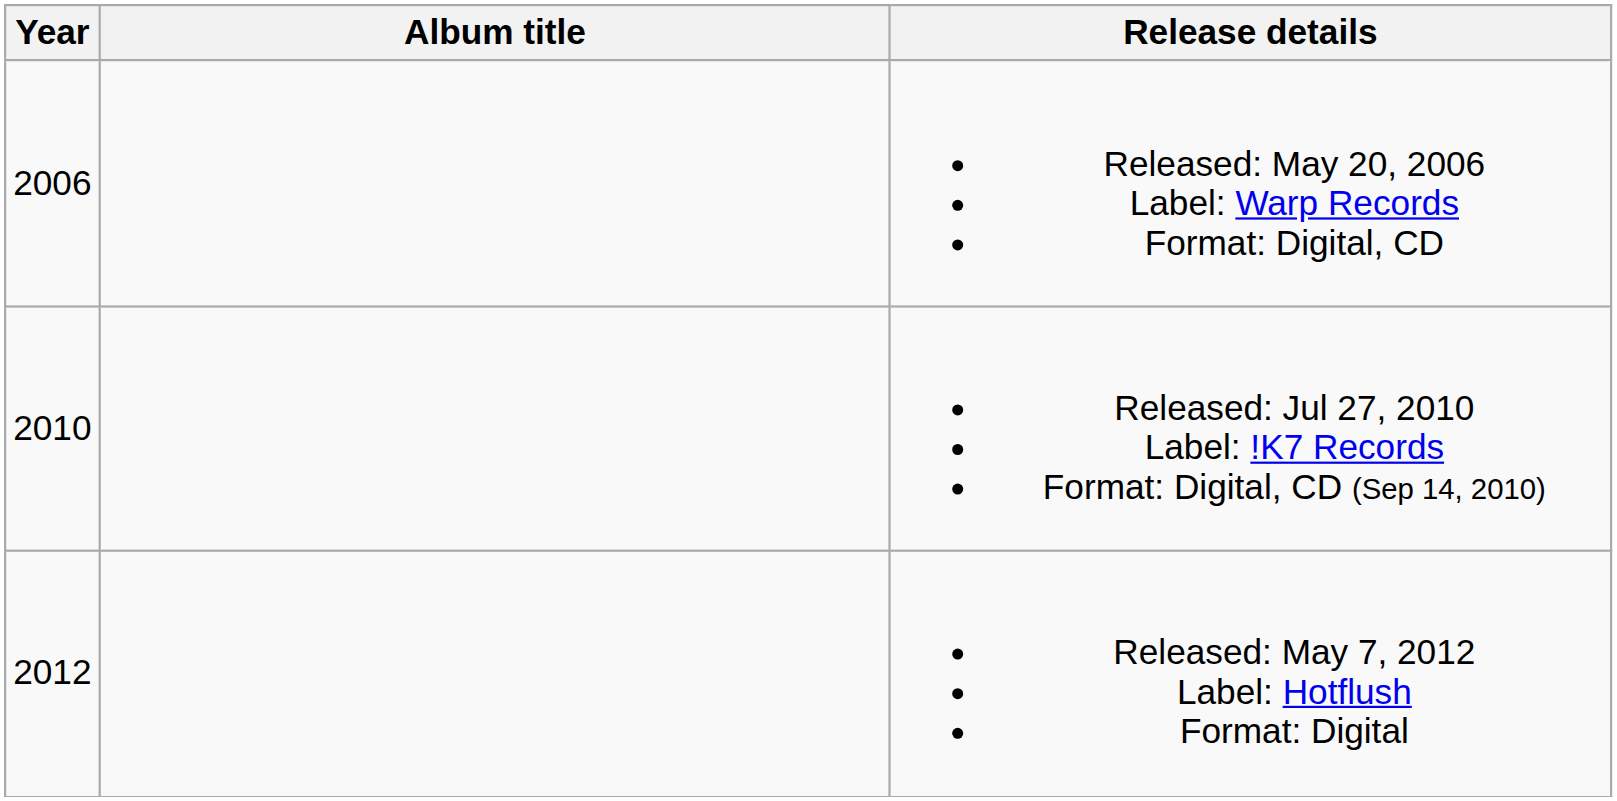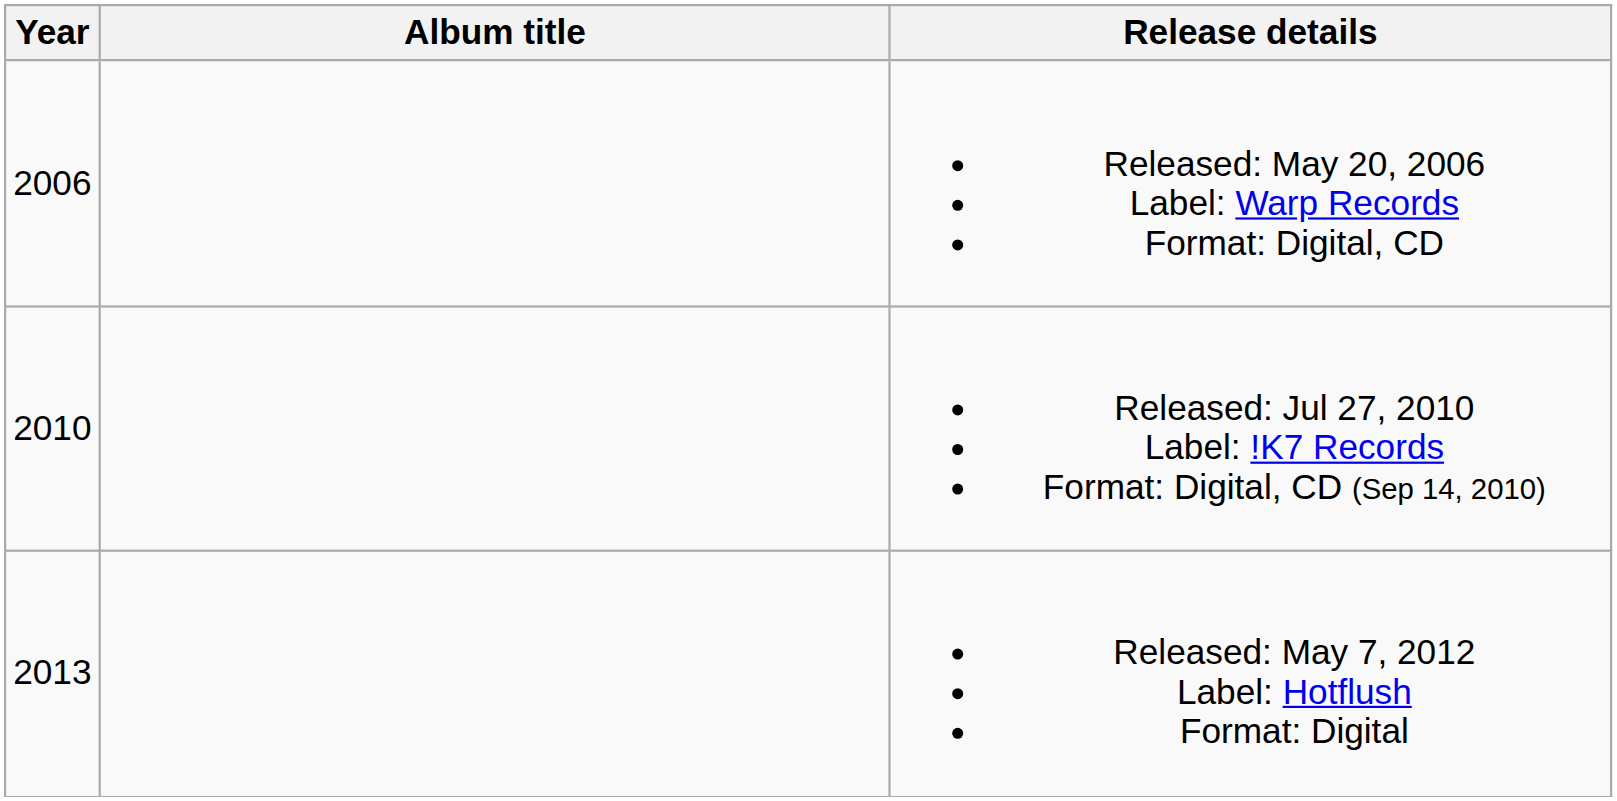 <table class="wikitable plainrowheaders" style="text-align:center;">
 <tr>
 <th>Year</th>
 <th scope="col" rowspan="1" style="width:22em;">Album title</th>
 <th scope="col" rowspan="1" style="width:20em;">Release details</th>
 </tr>
 <tr>
 <td>2006</td>
 <td></td>
 <td><br><ul><li>Released: May 20, 2006</li><li>Label: <a href='#'>Warp Records</a></li><li>Format: Digital, CD</li></ul></td>
 </tr>
 <tr>
 <td>2010</td>
 <td></td>
 <td><br><ul><li>Released: Jul 27, 2010</li><li>Label: <a href='#'>!K7 Records</a></li><li>Format: Digital, CD <small>(Sep 14, 2010)</small></li></ul></td>
 </tr>
 <tr>
-<td>2012</td>
+<td>2013</td>
 <td></td>
 <td><br><ul><li>Released: May 7, 2012</li><li>Label: <a href='#'>Hotflush</a></li><li>Format: Digital</li></ul></td>
 </tr>
 <tr>
 </tr>
 </table>
